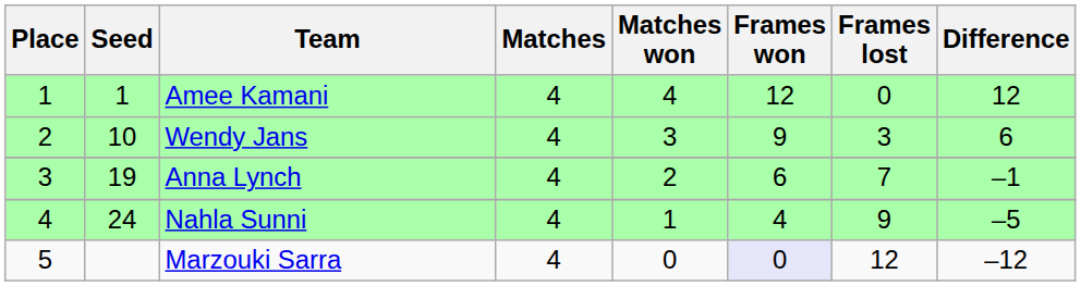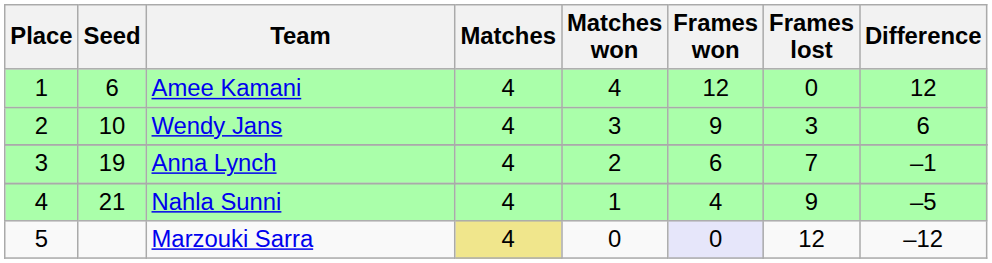 <table class="wikitable" style="text-align: center;">
 <tr>
 <th width=20>Place</th>
 <th width=20>Seed</th>
 <th width=200>Team</th>
 <th width=20>Matches</th>
 <th width=20>Matches won</th>
 <th width=20>Frames won</th>
 <th width=20>Frames lost</th>
 <th width=20>Difference</th>
 </tr>
 <tr style="background:#aaffaa;">
 <td>1</td>
-<td>1</td>
+<td>6</td>
 <td style="text-align:left;"> <a href='#'>Amee Kamani</a></td>
 <td>4</td>
 <td>4</td>
 <td>12</td>
 <td>0</td>
 <td>12</td>
 </tr>
 <tr style="background:#aaffaa;">
 <td>2</td>
 <td>10</td>
 <td style="text-align:left;"> <a href='#'>Wendy Jans</a></td>
 <td>4</td>
 <td>3</td>
 <td>9</td>
 <td>3</td>
 <td>6</td>
 </tr>
 <tr>
 </tr>
 <tr style="background:#aaffaa;">
 <td>3</td>
 <td>19</td>
 <td style="text-align:left;"> <a href='#'>Anna Lynch</a></td>
 <td>4</td>
 <td>2</td>
 <td>6</td>
 <td>7</td>
 <td>–1</td>
 </tr>
 <tr>
 </tr>
 <tr style="background:#aaffaa;">
 <td>4</td>
-<td>24</td>
+<td>21</td>
 <td style="text-align:left;"> <a href='#'>Nahla Sunni</a></td>
 <td>4</td>
 <td>1</td>
 <td>4</td>
 <td>9</td>
 <td>–5</td>
 </tr>
 <tr>
 <td>5</td>
 <td></td>
 <td style="text-align:left;"> <a href='#'>Marzouki Sarra</a></td>
-<td>4</td>
+<td style="background: khaki;">4</td>
 <td>0</td>
 <td style="background: lavender;">0</td>
 <td>12</td>
 <td>–12</td>
 </tr>
 </table>
